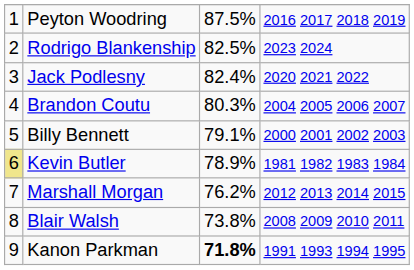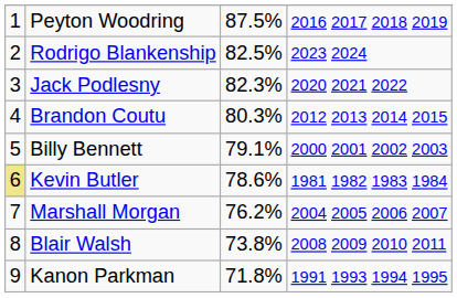 <table class="wikitable">
 <tr>
 </tr>
 <tr>
 <td>1</td>
 <td>Peyton Woodring</td>
 <td><abbr>87.5%</abbr></td>
 <td style="font-size:80%;"><a href='#'>2016</a> <a href='#'>2017</a> <a href='#'>2018</a> <a href='#'>2019</a></td>
 </tr>
 <tr>
 <td>2</td>
 <td><a href='#'>Rodrigo Blankenship</a></td>
 <td><abbr>82.5%</abbr></td>
 <td style="font-size:80%;"><a href='#'>2023</a> <a href='#'>2024</a></td>
 </tr>
 <tr>
 <td>3</td>
 <td><a href='#'>Jack Podlesny</a></td>
-<td><abbr>82.4%</abbr></td>
+<td><abbr>82.3%</abbr></td>
 <td style="font-size:80%;"><a href='#'>2020</a> <a href='#'>2021</a> <a href='#'>2022</a></td>
 </tr>
 <tr>
 <td>4</td>
 <td><a href='#'>Brandon Coutu</a></td>
 <td><abbr>80.3%</abbr></td>
-<td style="font-size:80%;"><a href='#'>2004</a> <a href='#'>2005</a> <a href='#'>2006</a> <a href='#'>2007</a></td>
+<td style="font-size:80%;"><a href='#'>2012</a> <a href='#'>2013</a> <a href='#'>2014</a> <a href='#'>2015</a></td>
 </tr>
 <tr>
 <td>5</td>
 <td>Billy Bennett</td>
 <td><abbr>79.1%</abbr></td>
 <td style="font-size:80%;"><a href='#'>2000</a> <a href='#'>2001</a> <a href='#'>2002</a> <a href='#'>2003</a></td>
 </tr>
 <tr>
 <td style="background: khaki;">6</td>
 <td><a href='#'>Kevin Butler</a></td>
-<td><abbr>78.9%</abbr></td>
+<td><abbr>78.6%</abbr></td>
 <td style="font-size:80%;"><a href='#'>1981</a> <a href='#'>1982</a> <a href='#'>1983</a> <a href='#'>1984</a></td>
 </tr>
 <tr>
 <td>7</td>
 <td><a href='#'>Marshall Morgan</a></td>
 <td><abbr>76.2%</abbr></td>
-<td style="font-size:80%;"><a href='#'>2012</a> <a href='#'>2013</a> <a href='#'>2014</a> <a href='#'>2015</a></td>
+<td style="font-size:80%;"><a href='#'>2004</a> <a href='#'>2005</a> <a href='#'>2006</a> <a href='#'>2007</a></td>
 </tr>
 <tr>
 <td>8</td>
 <td><a href='#'>Blair Walsh</a></td>
 <td><abbr>73.8%</abbr></td>
 <td style="font-size:80%;"><a href='#'>2008</a> <a href='#'>2009</a> <a href='#'>2010</a> <a href='#'>2011</a></td>
 </tr>
 <tr>
 <td>9</td>
 <td>Kanon Parkman</td>
-<td><strong><abbr>71.8%</abbr></strong></td>
+<td><abbr>71.8%</abbr></td>
 <td style="font-size:80%;"><a href='#'>1991</a> <a href='#'>1993</a> <a href='#'>1994</a> <a href='#'>1995</a></td>
 </tr>
 </table>
